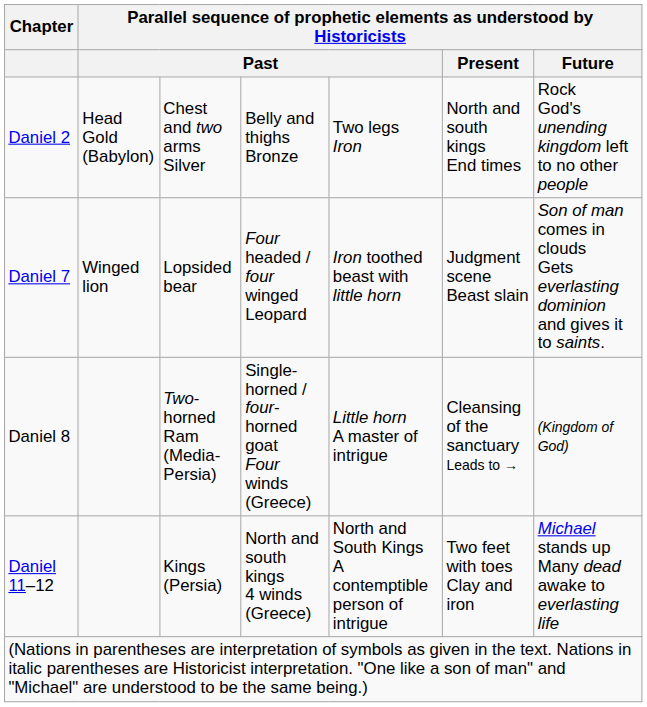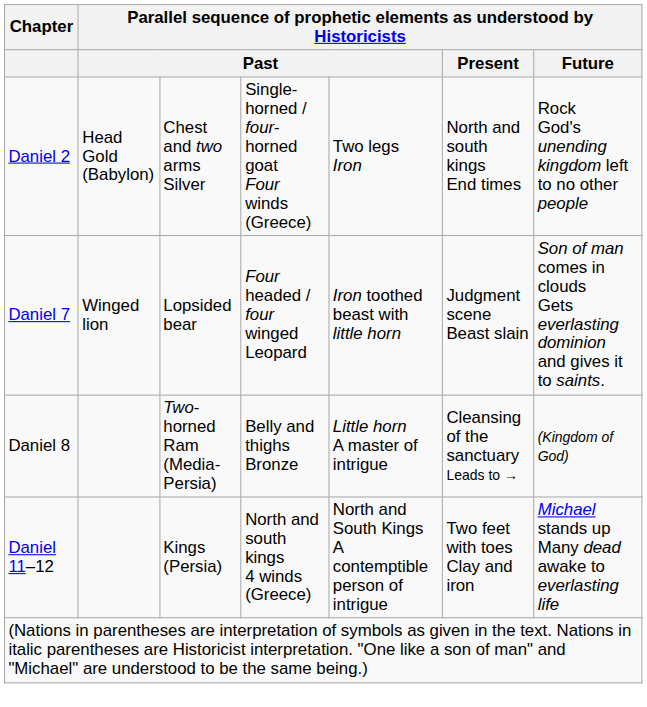 <table class="wikitable">
 <tr>
 <th>Chapter</th>
 <th colspan=6>Parallel sequence of prophetic elements as understood by <a href='#'>Historicists</a></th>
 </tr>
 <tr>
 <th></th>
 <th colspan=4>Past</th>
 <th>Present</th>
 <th>Future</th>
 </tr>
 <tr>
 <td><a href='#'>Daniel 2</a></td>
 <td>Head<br>Gold<br>(Babylon)</td>
 <td>Chest and <em>two</em> arms<br>Silver</td>
-<td>Belly and thighs<br>Bronze</td>
+<td>Single-horned / <em>four</em>-horned goat<br><em>Four</em> winds (Greece)</td>
 <td>Two legs<br><em>Iron</em></td>
 <td>North and south kings<br>End times </td>
 <td>Rock<br>God's <em>unending kingdom</em> left to no other <em>people</em></td>
 </tr>
 <tr>
 <td><a href='#'>Daniel 7</a></td>
 <td>Winged lion</td>
 <td>Lopsided bear</td>
 <td><em>Four</em> headed / <em>four</em> winged Leopard</td>
 <td><em>Iron</em> toothed beast with <em>little horn</em></td>
 <td>Judgment scene<br>Beast slain</td>
 <td><em>Son of man</em> comes in clouds<br>Gets <em>everlasting dominion</em> and gives it to <em>saints</em>.</td>
 </tr>
 <tr>
 <td>Daniel 8</td>
 <td></td>
 <td><em>Two</em>-horned Ram<br>(Media-Persia)</td>
-<td>Single-horned / <em>four</em>-horned goat<br><em>Four</em> winds (Greece)</td>
+<td>Belly and thighs<br>Bronze</td>
 <td><em>Little horn</em><br>A master of intrigue</td>
 <td>Cleansing of the sanctuary<br><small>Leads to →</small></td>
 <td><small><em>(Kingdom of God)</em></small></td>
 </tr>
 <tr>
 <td><a href='#'>Daniel 11</a>–12</td>
 <td></td>
 <td>Kings (Persia)</td>
 <td>North and south kings<br>4 winds (Greece)</td>
 <td>North and South Kings<br>A contemptible person of intrigue </td>
 <td>Two feet with toes<br>Clay and iron</td>
 <td><a href='#'><em>Michael</em></a> stands up<br>Many <em>dead</em> awake to <em>everlasting life</em></td>
 </tr>
 <tr>
 <td colspan=7>(Nations in parentheses are interpretation of symbols as given in the text. Nations in italic parentheses are Historicist interpretation. "One like a son of man" and "Michael" are understood to be the same being.)</td>
 </tr>
 </table>
